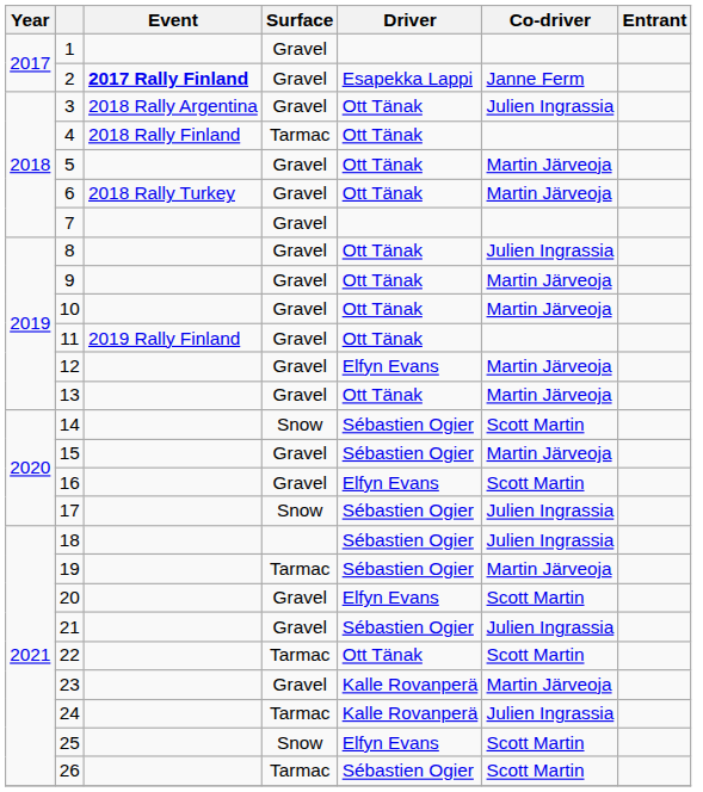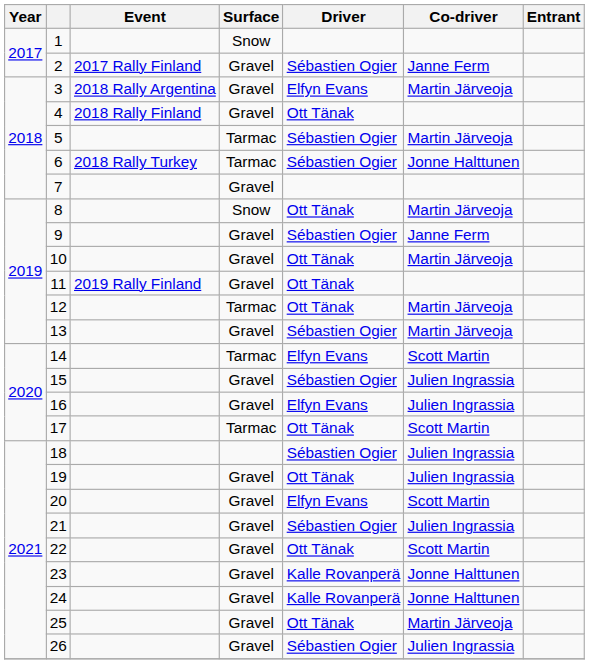 <table class="wikitable" style="font-size: 85%;">
 <tr>
 <th>Year</th>
 <th></th>
 <th>Event</th>
 <th>Surface</th>
 <th>Driver</th>
 <th>Co-driver</th>
 <th>Entrant</th>
 </tr>
 <tr>
 <td rowspan="2" align="center"><a href='#'>2017</a></td>
 <td align="center">1</td>
 <td></td>
-<td align="center">Gravel</td>
+<td align="center">Snow</td>
 <td></td>
 <td></td>
 <td></td>
 </tr>
 <tr>
 <td align="center">2</td>
-<td><strong> <a href='#'>2017 Rally Finland</a></strong></td>
+<td> <a href='#'>2017 Rally Finland</a></td>
 <td align="center">Gravel</td>
-<td> <a href='#'>Esapekka Lappi</a></td>
+<td> <a href='#'>Sébastien Ogier</a></td>
 <td> <a href='#'>Janne Ferm</a></td>
 <td></td>
 </tr>
 <tr>
 <td rowspan="5" align="center"><a href='#'>2018</a></td>
 <td align="center">3</td>
 <td> <a href='#'>2018 Rally Argentina</a></td>
 <td align="center">Gravel</td>
-<td> <a href='#'>Ott Tänak</a></td>
-<td> <a href='#'>Julien Ingrassia</a></td>
+<td> <a href='#'>Elfyn Evans</a></td>
+<td> <a href='#'>Martin Järveoja</a></td>
 <td></td>
 </tr>
 <tr>
 <td align="center">4</td>
 <td> <a href='#'>2018 Rally Finland</a></td>
-<td align="center">Tarmac</td>
+<td align="center">Gravel</td>
 <td> <a href='#'>Ott Tänak</a></td>
 <td></td>
 <td></td>
 </tr>
 <tr>
 <td align="center">5</td>
 <td></td>
-<td align="center">Gravel</td>
-<td> <a href='#'>Ott Tänak</a></td>
+<td align="center">Tarmac</td>
+<td> <a href='#'>Sébastien Ogier</a></td>
 <td> <a href='#'>Martin Järveoja</a></td>
 <td></td>
 </tr>
 <tr>
 <td align="center">6</td>
 <td> <a href='#'>2018 Rally Turkey</a></td>
-<td align="center">Gravel</td>
-<td> <a href='#'>Ott Tänak</a></td>
-<td> <a href='#'>Martin Järveoja</a></td>
+<td align="center">Tarmac</td>
+<td> <a href='#'>Sébastien Ogier</a></td>
+<td> <a href='#'>Jonne Halttunen</a></td>
 <td></td>
 </tr>
 <tr>
 <td align="center">7</td>
 <td></td>
 <td align="center">Gravel</td>
 <td></td>
 <td></td>
 <td></td>
 </tr>
 <tr>
 <td rowspan="6" align="center"><a href='#'>2019</a></td>
 <td align="center">8</td>
 <td></td>
-<td align="center">Gravel</td>
+<td align="center">Snow</td>
 <td> <a href='#'>Ott Tänak</a></td>
-<td> <a href='#'>Julien Ingrassia</a></td>
+<td> <a href='#'>Martin Järveoja</a></td>
 <td></td>
 </tr>
 <tr>
 <td align="center">9</td>
 <td></td>
 <td align="center">Gravel</td>
-<td> <a href='#'>Ott Tänak</a></td>
-<td> <a href='#'>Martin Järveoja</a></td>
+<td> <a href='#'>Sébastien Ogier</a></td>
+<td> <a href='#'>Janne Ferm</a></td>
 <td></td>
 </tr>
 <tr>
 <td align="center">10</td>
 <td></td>
 <td align="center">Gravel</td>
 <td> <a href='#'>Ott Tänak</a></td>
 <td> <a href='#'>Martin Järveoja</a></td>
 <td></td>
 </tr>
 <tr>
 <td align="center">11</td>
 <td> <a href='#'>2019 Rally Finland</a></td>
 <td align="center">Gravel</td>
 <td> <a href='#'>Ott Tänak</a></td>
 <td></td>
 <td></td>
 </tr>
 <tr>
 <td align="center">12</td>
 <td></td>
-<td align="center">Gravel</td>
-<td> <a href='#'>Elfyn Evans</a></td>
+<td align="center">Tarmac</td>
+<td> <a href='#'>Ott Tänak</a></td>
 <td> <a href='#'>Martin Järveoja</a></td>
 <td></td>
 </tr>
 <tr>
 <td align="center">13</td>
 <td></td>
 <td align="center">Gravel</td>
-<td> <a href='#'>Ott Tänak</a></td>
+<td> <a href='#'>Sébastien Ogier</a></td>
 <td> <a href='#'>Martin Järveoja</a></td>
 <td></td>
 </tr>
 <tr>
 <td rowspan="4" align="center"><a href='#'>2020</a></td>
 <td align="center">14</td>
 <td></td>
-<td align="center">Snow</td>
-<td> <a href='#'>Sébastien Ogier</a></td>
+<td align="center">Tarmac</td>
+<td> <a href='#'>Elfyn Evans</a></td>
 <td> <a href='#'>Scott Martin</a></td>
 <td></td>
 </tr>
 <tr>
 <td align="center">15</td>
 <td></td>
 <td align="center">Gravel</td>
 <td> <a href='#'>Sébastien Ogier</a></td>
-<td> <a href='#'>Martin Järveoja</a></td>
+<td> <a href='#'>Julien Ingrassia</a></td>
 <td></td>
 </tr>
 <tr>
 <td align="center">16</td>
 <td></td>
 <td align="center">Gravel</td>
 <td> <a href='#'>Elfyn Evans</a></td>
-<td> <a href='#'>Scott Martin</a></td>
+<td> <a href='#'>Julien Ingrassia</a></td>
 <td></td>
 </tr>
 <tr>
 <td align="center">17</td>
 <td></td>
-<td align="center">Snow</td>
-<td> <a href='#'>Sébastien Ogier</a></td>
-<td> <a href='#'>Julien Ingrassia</a></td>
+<td align="center">Tarmac</td>
+<td> <a href='#'>Ott Tänak</a></td>
+<td> <a href='#'>Scott Martin</a></td>
 <td></td>
 </tr>
 <tr>
 <td rowspan="9" align="center"><a href='#'>2021</a></td>
 <td align="center">18</td>
 <td></td>
 <td align="center"></td>
 <td> <a href='#'>Sébastien Ogier</a></td>
 <td> <a href='#'>Julien Ingrassia</a></td>
 <td></td>
 </tr>
 <tr>
 <td align="center">19</td>
 <td></td>
-<td align="center">Tarmac</td>
-<td> <a href='#'>Sébastien Ogier</a></td>
-<td> <a href='#'>Martin Järveoja</a></td>
+<td align="center">Gravel</td>
+<td> <a href='#'>Ott Tänak</a></td>
+<td> <a href='#'>Julien Ingrassia</a></td>
 <td></td>
 </tr>
 <tr>
 <td align="center">20</td>
 <td></td>
 <td align="center">Gravel</td>
 <td> <a href='#'>Elfyn Evans</a></td>
 <td> <a href='#'>Scott Martin</a></td>
 <td></td>
 </tr>
 <tr>
 <td align="center">21</td>
 <td></td>
 <td align="center">Gravel</td>
 <td> <a href='#'>Sébastien Ogier</a></td>
 <td> <a href='#'>Julien Ingrassia</a></td>
 <td></td>
 </tr>
 <tr>
 <td align="center">22</td>
 <td></td>
-<td align="center">Tarmac</td>
+<td align="center">Gravel</td>
 <td> <a href='#'>Ott Tänak</a></td>
 <td> <a href='#'>Scott Martin</a></td>
 <td></td>
 </tr>
 <tr>
 <td align="center">23</td>
 <td></td>
 <td align="center">Gravel</td>
 <td> <a href='#'>Kalle Rovanperä</a></td>
-<td> <a href='#'>Martin Järveoja</a></td>
+<td> <a href='#'>Jonne Halttunen</a></td>
 <td></td>
 </tr>
 <tr>
 <td align="center">24</td>
 <td></td>
-<td align="center">Tarmac</td>
+<td align="center">Gravel</td>
 <td> <a href='#'>Kalle Rovanperä</a></td>
-<td> <a href='#'>Julien Ingrassia</a></td>
+<td> <a href='#'>Jonne Halttunen</a></td>
 <td></td>
 </tr>
 <tr>
 <td align="center">25</td>
 <td></td>
-<td align="center">Snow</td>
-<td> <a href='#'>Elfyn Evans</a></td>
-<td> <a href='#'>Scott Martin</a></td>
+<td align="center">Gravel</td>
+<td> <a href='#'>Ott Tänak</a></td>
+<td> <a href='#'>Martin Järveoja</a></td>
 <td></td>
 </tr>
 <tr>
 <td align="center">26</td>
 <td></td>
-<td align="center">Tarmac</td>
+<td align="center">Gravel</td>
 <td> <a href='#'>Sébastien Ogier</a></td>
-<td> <a href='#'>Scott Martin</a></td>
+<td> <a href='#'>Julien Ingrassia</a></td>
 <td></td>
 </tr>
 <tr>
 </tr>
 </table>
